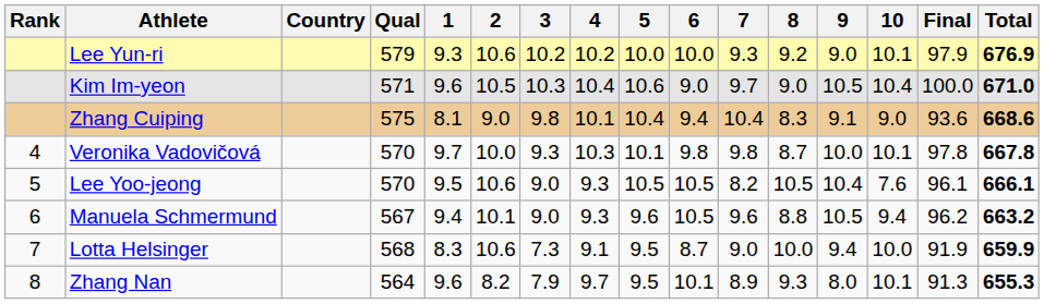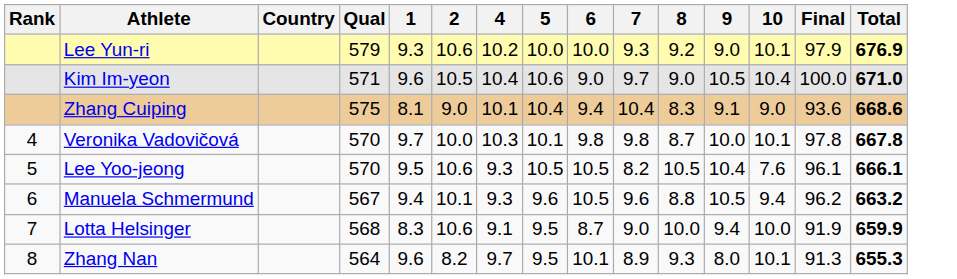 <table class="wikitable sortable">
 <tr>
 <th>Rank</th>
 <th>Athlete</th>
 <th>Country</th>
 <th>Qual</th>
 <th class="unsortable" style="width: 28px">1</th>
 <th class="unsortable" style="width: 28px">2</th>
-<th class="unsortable" style="width: 28px">3</th>
 <th class="unsortable" style="width: 28px">4</th>
 <th class="unsortable" style="width: 28px">5</th>
 <th class="unsortable" style="width: 28px">6</th>
 <th class="unsortable" style="width: 28px">7</th>
 <th class="unsortable" style="width: 28px">8</th>
 <th class="unsortable" style="width: 28px">9</th>
 <th class="unsortable" style="width: 28px">10</th>
 <th>Final</th>
 <th>Total</th>
 </tr>
 <tr style="background:#fffcaf;">
 <td align="center"></td>
 <td align="left"><a href='#'>Lee Yun-ri</a></td>
 <td align="left"></td>
 <td align="center">579</td>
 <td align="center">9.3</td>
 <td align="center">10.6</td>
 <td align="center">10.2</td>
-<td align="center">10.2</td>
 <td align="center">10.0</td>
 <td align="center">10.0</td>
 <td align="center">9.3</td>
 <td align="center">9.2</td>
 <td align="center">9.0</td>
 <td align="center">10.1</td>
 <td align="center">97.9</td>
 <td align="center"><strong>676.9</strong></td>
 </tr>
 <tr style="background:#e5e5e5;">
 <td align="center"></td>
 <td align="left"><a href='#'>Kim Im-yeon</a></td>
 <td align="left"></td>
 <td align="center">571</td>
 <td align="center">9.6</td>
 <td align="center">10.5</td>
-<td align="center">10.3</td>
 <td align="center">10.4</td>
 <td align="center">10.6</td>
 <td align="center">9.0</td>
 <td align="center">9.7</td>
 <td align="center">9.0</td>
 <td align="center">10.5</td>
 <td align="center">10.4</td>
 <td align="center">100.0</td>
 <td align="center"><strong>671.0</strong></td>
 </tr>
 <tr style="background:#ec9;">
 <td align="center"></td>
 <td align="left"><a href='#'>Zhang Cuiping</a></td>
 <td align="left"></td>
 <td align="center">575</td>
 <td align="center">8.1</td>
 <td align="center">9.0</td>
-<td align="center">9.8</td>
 <td align="center">10.1</td>
 <td align="center">10.4</td>
 <td align="center">9.4</td>
 <td align="center">10.4</td>
 <td align="center">8.3</td>
 <td align="center">9.1</td>
 <td align="center">9.0</td>
 <td align="center">93.6</td>
 <td align="center"><strong>668.6</strong></td>
 </tr>
 <tr>
 <td align="center">4</td>
 <td align="left"><a href='#'>Veronika Vadovičová</a></td>
 <td align="left"></td>
 <td align="center">570</td>
 <td align="center">9.7</td>
 <td align="center">10.0</td>
-<td align="center">9.3</td>
 <td align="center">10.3</td>
 <td align="center">10.1</td>
 <td align="center">9.8</td>
 <td align="center">9.8</td>
 <td align="center">8.7</td>
 <td align="center">10.0</td>
 <td align="center">10.1</td>
 <td align="center">97.8</td>
 <td align="center"><strong>667.8</strong></td>
 </tr>
 <tr>
 <td align="center">5</td>
 <td align="left"><a href='#'>Lee Yoo-jeong</a></td>
 <td align="left"></td>
 <td align="center">570</td>
 <td align="center">9.5</td>
 <td align="center">10.6</td>
-<td align="center">9.0</td>
 <td align="center">9.3</td>
 <td align="center">10.5</td>
 <td align="center">10.5</td>
 <td align="center">8.2</td>
 <td align="center">10.5</td>
 <td align="center">10.4</td>
 <td align="center">7.6</td>
 <td align="center">96.1</td>
 <td align="center"><strong>666.1</strong></td>
 </tr>
 <tr>
 <td align="center">6</td>
 <td align="left"><a href='#'>Manuela Schmermund</a></td>
 <td align="left"></td>
 <td align="center">567</td>
 <td align="center">9.4</td>
 <td align="center">10.1</td>
-<td align="center">9.0</td>
 <td align="center">9.3</td>
 <td align="center">9.6</td>
 <td align="center">10.5</td>
 <td align="center">9.6</td>
 <td align="center">8.8</td>
 <td align="center">10.5</td>
 <td align="center">9.4</td>
 <td align="center">96.2</td>
 <td align="center"><strong>663.2</strong></td>
 </tr>
 <tr>
 <td align="center">7</td>
 <td align="left"><a href='#'>Lotta Helsinger</a></td>
 <td align="left"></td>
 <td align="center">568</td>
 <td align="center">8.3</td>
 <td align="center">10.6</td>
-<td align="center">7.3</td>
 <td align="center">9.1</td>
 <td align="center">9.5</td>
 <td align="center">8.7</td>
 <td align="center">9.0</td>
 <td align="center">10.0</td>
 <td align="center">9.4</td>
 <td align="center">10.0</td>
 <td align="center">91.9</td>
 <td align="center"><strong>659.9</strong></td>
 </tr>
 <tr>
 <td align="center">8</td>
 <td align="left"><a href='#'>Zhang Nan</a></td>
 <td align="left"></td>
 <td align="center">564</td>
 <td align="center">9.6</td>
 <td align="center">8.2</td>
-<td align="center">7.9</td>
 <td align="center">9.7</td>
 <td align="center">9.5</td>
 <td align="center">10.1</td>
 <td align="center">8.9</td>
 <td align="center">9.3</td>
 <td align="center">8.0</td>
 <td align="center">10.1</td>
 <td align="center">91.3</td>
 <td align="center"><strong>655.3</strong></td>
 </tr>
 </table>
